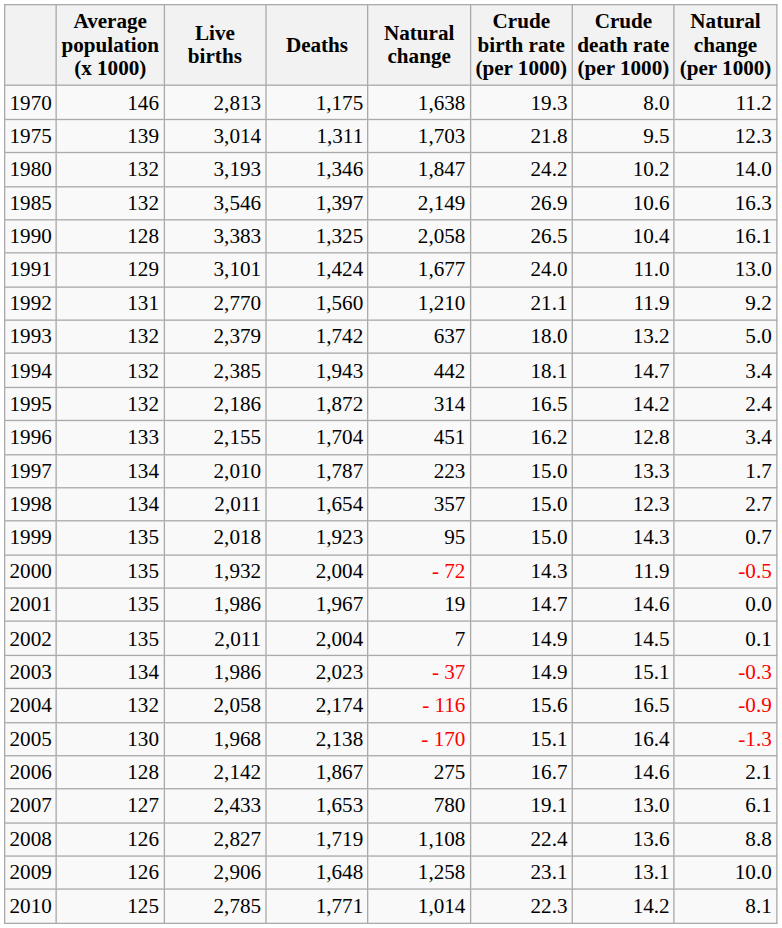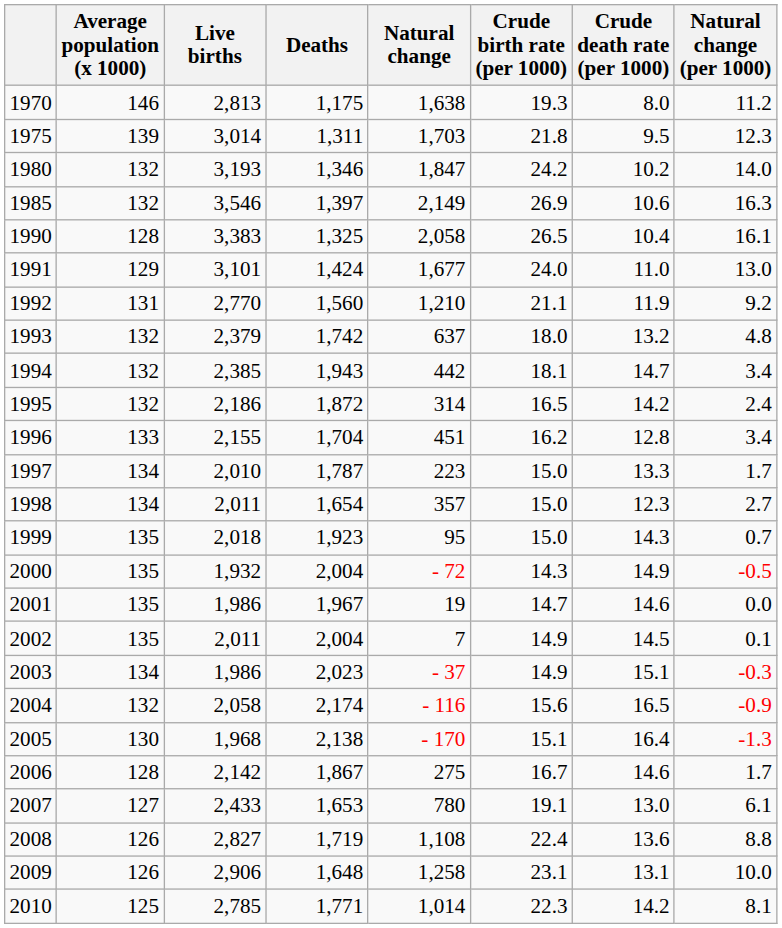 <table class="wikitable" style="text-align: right;">
 <tr>
 <th></th>
 <th width="70pt">Average population (x 1000)</th>
 <th width="70pt">Live births</th>
 <th width="70pt">Deaths</th>
 <th width="70pt">Natural change</th>
 <th width="70pt">Crude birth rate (per 1000)</th>
 <th width="70pt">Crude death rate (per 1000)</th>
 <th width="70pt">Natural change (per 1000)</th>
 </tr>
 <tr>
 <td>1970</td>
 <td>146</td>
 <td>2,813</td>
 <td>1,175</td>
 <td>1,638</td>
 <td>19.3</td>
 <td>8.0</td>
 <td>11.2</td>
 </tr>
 <tr>
 <td>1975</td>
 <td>139</td>
 <td>3,014</td>
 <td>1,311</td>
 <td>1,703</td>
 <td>21.8</td>
 <td>9.5</td>
 <td>12.3</td>
 </tr>
 <tr>
 <td>1980</td>
 <td>132</td>
 <td>3,193</td>
 <td>1,346</td>
 <td>1,847</td>
 <td>24.2</td>
 <td>10.2</td>
 <td>14.0</td>
 </tr>
 <tr>
 <td>1985</td>
 <td>132</td>
 <td>3,546</td>
 <td>1,397</td>
 <td>2,149</td>
 <td>26.9</td>
 <td>10.6</td>
 <td>16.3</td>
 </tr>
 <tr>
 <td>1990</td>
 <td>128</td>
 <td>3,383</td>
 <td>1,325</td>
 <td>2,058</td>
 <td>26.5</td>
 <td>10.4</td>
 <td>16.1</td>
 </tr>
 <tr>
 <td>1991</td>
 <td>129</td>
 <td>3,101</td>
 <td>1,424</td>
 <td>1,677</td>
 <td>24.0</td>
 <td>11.0</td>
 <td>13.0</td>
 </tr>
 <tr>
 <td>1992</td>
 <td>131</td>
 <td>2,770</td>
 <td>1,560</td>
 <td>1,210</td>
 <td>21.1</td>
 <td>11.9</td>
 <td>9.2</td>
 </tr>
 <tr>
 <td>1993</td>
 <td>132</td>
 <td>2,379</td>
 <td>1,742</td>
 <td>637</td>
 <td>18.0</td>
 <td>13.2</td>
-<td>5.0</td>
+<td>4.8</td>
 </tr>
 <tr>
 <td>1994</td>
 <td>132</td>
 <td>2,385</td>
 <td>1,943</td>
 <td>442</td>
 <td>18.1</td>
 <td>14.7</td>
 <td>3.4</td>
 </tr>
 <tr>
 <td>1995</td>
 <td>132</td>
 <td>2,186</td>
 <td>1,872</td>
 <td>314</td>
 <td>16.5</td>
 <td>14.2</td>
 <td>2.4</td>
 </tr>
 <tr>
 <td>1996</td>
 <td>133</td>
 <td>2,155</td>
 <td>1,704</td>
 <td>451</td>
 <td>16.2</td>
 <td>12.8</td>
 <td>3.4</td>
 </tr>
 <tr>
 <td>1997</td>
 <td>134</td>
 <td>2,010</td>
 <td>1,787</td>
 <td>223</td>
 <td>15.0</td>
 <td>13.3</td>
 <td>1.7</td>
 </tr>
 <tr>
 <td>1998</td>
 <td>134</td>
 <td>2,011</td>
 <td>1,654</td>
 <td>357</td>
 <td>15.0</td>
 <td>12.3</td>
 <td>2.7</td>
 </tr>
 <tr>
 <td>1999</td>
 <td>135</td>
 <td>2,018</td>
 <td>1,923</td>
 <td>95</td>
 <td>15.0</td>
 <td>14.3</td>
 <td>0.7</td>
 </tr>
 <tr>
 <td>2000</td>
 <td>135</td>
 <td>1,932</td>
 <td>2,004</td>
 <td style="color: red">- 72</td>
 <td>14.3</td>
-<td>11.9</td>
+<td>14.9</td>
 <td style="color: red">-0.5</td>
 </tr>
 <tr>
 <td>2001</td>
 <td>135</td>
 <td>1,986</td>
 <td>1,967</td>
 <td>19</td>
 <td>14.7</td>
 <td>14.6</td>
 <td>0.0</td>
 </tr>
 <tr>
 <td>2002</td>
 <td>135</td>
 <td>2,011</td>
 <td>2,004</td>
 <td>7</td>
 <td>14.9</td>
 <td>14.5</td>
 <td>0.1</td>
 </tr>
 <tr>
 <td>2003</td>
 <td>134</td>
 <td>1,986</td>
 <td>2,023</td>
 <td style="color: red">- 37</td>
 <td>14.9</td>
 <td>15.1</td>
 <td style="color: red">-0.3</td>
 </tr>
 <tr>
 <td>2004</td>
 <td>132</td>
 <td>2,058</td>
 <td>2,174</td>
 <td style="color: red">- 116</td>
 <td>15.6</td>
 <td>16.5</td>
 <td style="color: red">-0.9</td>
 </tr>
 <tr>
 <td>2005</td>
 <td>130</td>
 <td>1,968</td>
 <td>2,138</td>
 <td style="color: red">- 170</td>
 <td>15.1</td>
 <td>16.4</td>
 <td style="color: red">-1.3</td>
 </tr>
 <tr>
 <td>2006</td>
 <td>128</td>
 <td>2,142</td>
 <td>1,867</td>
 <td>275</td>
 <td>16.7</td>
 <td>14.6</td>
-<td>2.1</td>
+<td>1.7</td>
 </tr>
 <tr>
 <td>2007</td>
 <td>127</td>
 <td>2,433</td>
 <td>1,653</td>
 <td>780</td>
 <td>19.1</td>
 <td>13.0</td>
 <td>6.1</td>
 </tr>
 <tr>
 <td>2008</td>
 <td>126</td>
 <td>2,827</td>
 <td>1,719</td>
 <td>1,108</td>
 <td>22.4</td>
 <td>13.6</td>
 <td>8.8</td>
 </tr>
 <tr>
 <td>2009</td>
 <td>126</td>
 <td>2,906</td>
 <td>1,648</td>
 <td>1,258</td>
 <td>23.1</td>
 <td>13.1</td>
 <td>10.0</td>
 </tr>
 <tr>
 <td>2010</td>
 <td>125</td>
 <td>2,785</td>
 <td>1,771</td>
 <td>1,014</td>
 <td>22.3</td>
 <td>14.2</td>
 <td>8.1</td>
 </tr>
 </table>
